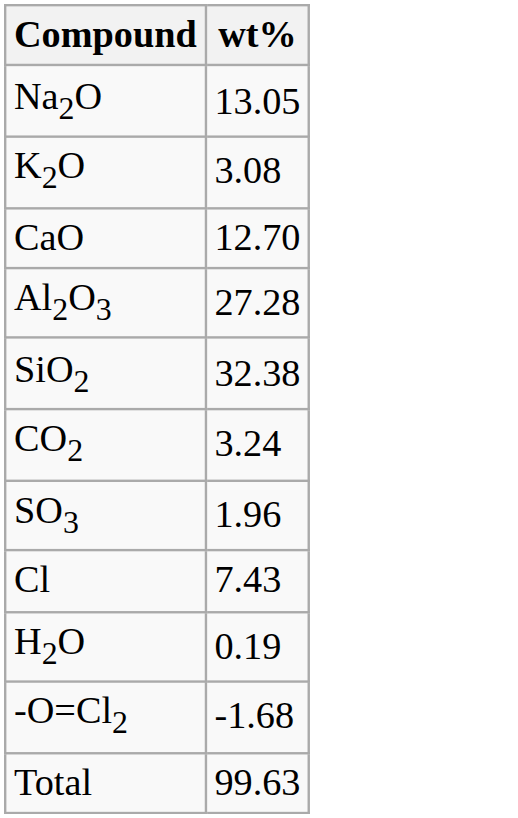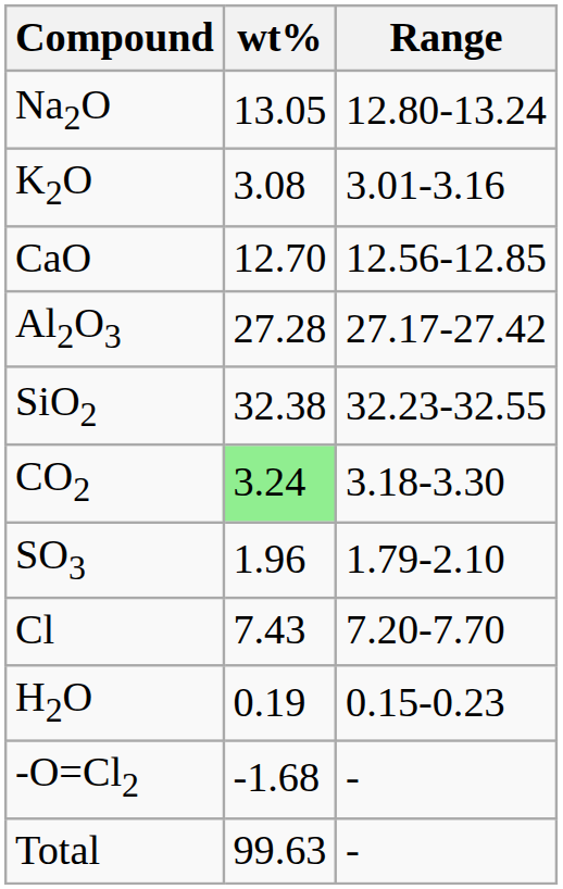 <table class="wikitable">
 <tr>
 <th>Compound</th>
 <th>wt%</th>
+<th>Range</th>
 </tr>
 <tr>
 <td>Na<sub>2</sub>O</td>
 <td>13.05</td>
+<td>12.80-13.24</td>
 </tr>
 <tr>
 <td>K<sub>2</sub>O</td>
 <td>3.08</td>
+<td>3.01-3.16</td>
 </tr>
 <tr>
 <td>CaO</td>
 <td>12.70</td>
+<td>12.56-12.85</td>
 </tr>
 <tr>
 <td>Al<sub>2</sub>O<sub>3</sub></td>
 <td>27.28</td>
+<td>27.17-27.42</td>
 </tr>
 <tr>
 <td>SiO<sub>2</sub></td>
 <td>32.38</td>
+<td>32.23-32.55</td>
 </tr>
 <tr>
 <td>CO<sub>2</sub></td>
-<td>3.24</td>
+<td style="background: lightgreen;">3.24</td>
+<td>3.18-3.30</td>
 </tr>
 <tr>
 <td>SO<sub>3</sub></td>
 <td>1.96</td>
+<td>1.79-2.10</td>
 </tr>
 <tr>
 <td>Cl</td>
 <td>7.43</td>
+<td>7.20-7.70</td>
 </tr>
 <tr>
 <td>H<sub>2</sub>O</td>
 <td>0.19</td>
+<td>0.15-0.23</td>
 </tr>
 <tr>
 <td>-O=Cl<sub>2</sub></td>
 <td>-1.68</td>
+<td>-</td>
 </tr>
 <tr>
 <td>Total</td>
 <td>99.63</td>
+<td>-</td>
 </tr>
 </table>
